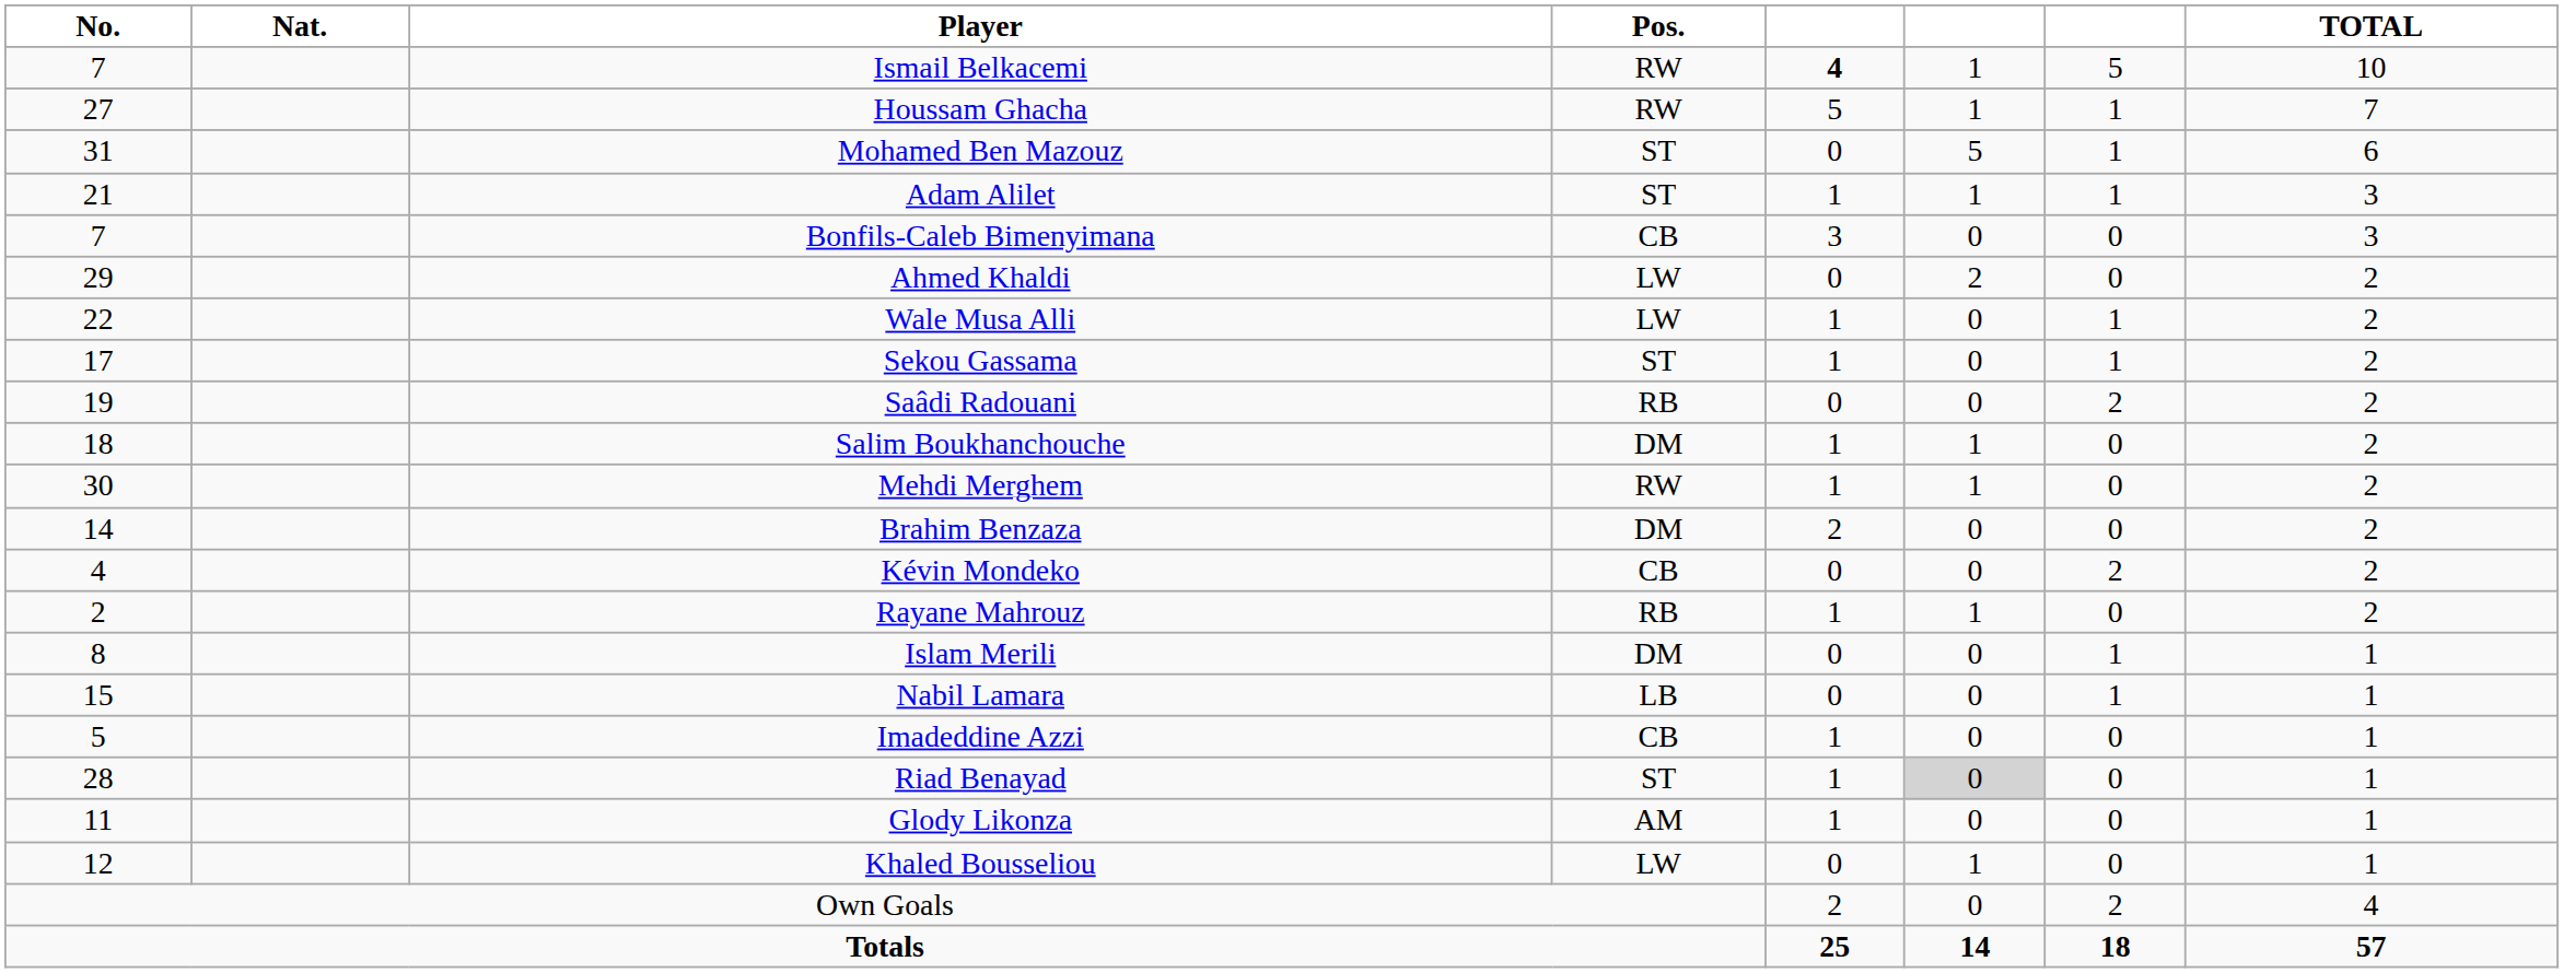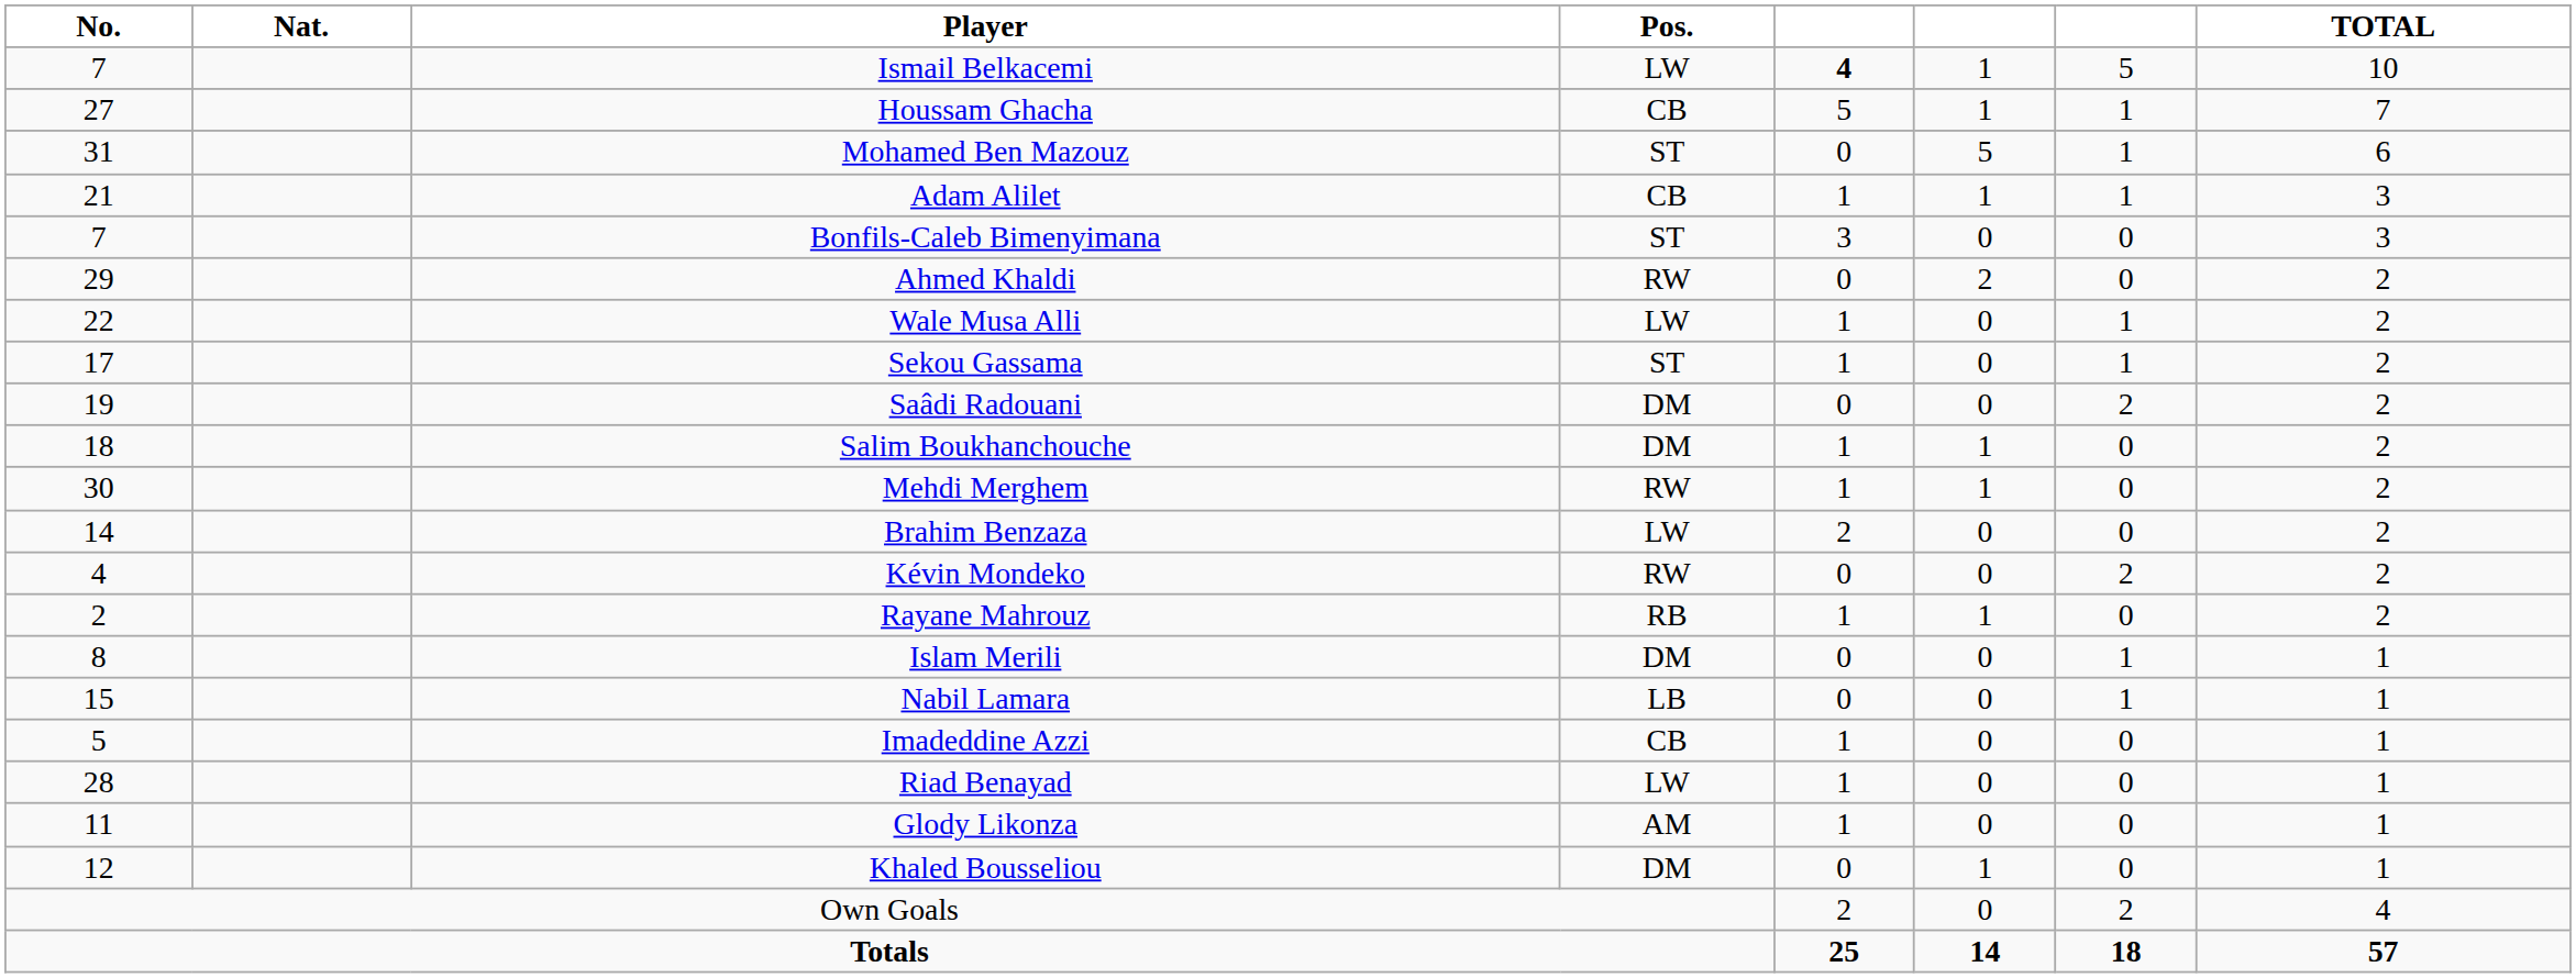 <table class="wikitable sortable alternance" style="font-size:96%; text-align:center; line-height:14px; width:65%;">
 <tr>
 <th style="background:white; color:black; text-align:center;">No.</th>
 <th style="background:white; color:black; text-align:center;">Nat.</th>
 <th style="background:white; color:black; text-align:center;">Player</th>
 <th style="background:white; color:black; text-align:center;">Pos.</th>
 <th style="background:white; color:black; text-align:center;"></th>
 <th style="background:white; color:black; text-align:center;"></th>
 <th style="background:white; color:black; text-align:center;"></th>
 <th style="background:white; color:black; text-align:center;">TOTAL</th>
 </tr>
 <tr>
 <td>7</td>
 <td></td>
 <td><a href='#'>Ismail Belkacemi</a></td>
-<td>RW</td>
+<td>LW</td>
 <td><strong>4</strong></td>
 <td>1</td>
 <td>5</td>
 <td>10</td>
 </tr>
 <tr>
 <td>27</td>
 <td></td>
 <td><a href='#'>Houssam Ghacha</a></td>
-<td>RW</td>
+<td>CB</td>
 <td>5</td>
 <td>1</td>
 <td>1</td>
 <td>7</td>
 </tr>
 <tr>
 <td>31</td>
 <td></td>
 <td><a href='#'>Mohamed Ben Mazouz</a></td>
 <td>ST</td>
 <td>0</td>
 <td>5</td>
 <td>1</td>
 <td>6</td>
 </tr>
 <tr>
 <td>21</td>
 <td></td>
 <td><a href='#'>Adam Alilet</a></td>
-<td>ST</td>
+<td>CB</td>
 <td>1</td>
 <td>1</td>
 <td>1</td>
 <td>3</td>
 </tr>
 <tr>
 <td>7</td>
 <td></td>
 <td><a href='#'>Bonfils-Caleb Bimenyimana</a></td>
-<td>CB</td>
+<td>ST</td>
 <td>3</td>
 <td>0</td>
 <td>0</td>
 <td>3</td>
 </tr>
 <tr>
 <td>29</td>
 <td></td>
 <td><a href='#'>Ahmed Khaldi</a></td>
-<td>LW</td>
+<td>RW</td>
 <td>0</td>
 <td>2</td>
 <td>0</td>
 <td>2</td>
 </tr>
 <tr>
 <td>22</td>
 <td></td>
 <td><a href='#'>Wale Musa Alli</a></td>
 <td>LW</td>
 <td>1</td>
 <td>0</td>
 <td>1</td>
 <td>2</td>
 </tr>
 <tr>
 <td>17</td>
 <td></td>
 <td><a href='#'>Sekou Gassama</a></td>
 <td>ST</td>
 <td>1</td>
 <td>0</td>
 <td>1</td>
 <td>2</td>
 </tr>
 <tr>
 <td>19</td>
 <td></td>
 <td><a href='#'>Saâdi Radouani</a></td>
-<td>RB</td>
+<td>DM</td>
 <td>0</td>
 <td>0</td>
 <td>2</td>
 <td>2</td>
 </tr>
 <tr>
 <td>18</td>
 <td></td>
 <td><a href='#'>Salim Boukhanchouche</a></td>
 <td>DM</td>
 <td>1</td>
 <td>1</td>
 <td>0</td>
 <td>2</td>
 </tr>
 <tr>
 <td>30</td>
 <td></td>
 <td><a href='#'>Mehdi Merghem</a></td>
 <td>RW</td>
 <td>1</td>
 <td>1</td>
 <td>0</td>
 <td>2</td>
 </tr>
 <tr>
 <td>14</td>
 <td></td>
 <td><a href='#'>Brahim Benzaza</a></td>
-<td>DM</td>
+<td>LW</td>
 <td>2</td>
 <td>0</td>
 <td>0</td>
 <td>2</td>
 </tr>
 <tr>
 <td>4</td>
 <td></td>
 <td><a href='#'>Kévin Mondeko</a></td>
-<td>CB</td>
+<td>RW</td>
 <td>0</td>
 <td>0</td>
 <td>2</td>
 <td>2</td>
 </tr>
 <tr>
 <td>2</td>
 <td></td>
 <td><a href='#'>Rayane Mahrouz</a></td>
 <td>RB</td>
 <td>1</td>
 <td>1</td>
 <td>0</td>
 <td>2</td>
 </tr>
 <tr>
 <td>8</td>
 <td></td>
 <td><a href='#'>Islam Merili</a></td>
 <td>DM</td>
 <td>0</td>
 <td>0</td>
 <td>1</td>
 <td>1</td>
 </tr>
 <tr>
 <td>15</td>
 <td></td>
 <td><a href='#'>Nabil Lamara</a></td>
 <td>LB</td>
 <td>0</td>
 <td>0</td>
 <td>1</td>
 <td>1</td>
 </tr>
 <tr>
 <td>5</td>
 <td></td>
 <td><a href='#'>Imadeddine Azzi</a></td>
 <td>CB</td>
 <td>1</td>
 <td>0</td>
 <td>0</td>
 <td>1</td>
 </tr>
 <tr>
 <td>28</td>
 <td></td>
 <td><a href='#'>Riad Benayad</a></td>
-<td>ST</td>
+<td>LW</td>
 <td>1</td>
-<td style="background: lightgrey;">0</td>
+<td>0</td>
 <td>0</td>
 <td>1</td>
 </tr>
 <tr>
 <td>11</td>
 <td></td>
 <td><a href='#'>Glody Likonza</a></td>
 <td>AM</td>
 <td>1</td>
 <td>0</td>
 <td>0</td>
 <td>1</td>
 </tr>
 <tr>
 <td>12</td>
 <td></td>
 <td><a href='#'>Khaled Bousseliou</a></td>
-<td>LW</td>
+<td>DM</td>
 <td>0</td>
 <td>1</td>
 <td>0</td>
 <td>1</td>
 </tr>
 <tr class="sortbottom">
 <td colspan="4">Own Goals</td>
 <td>2</td>
 <td>0</td>
 <td>2</td>
 <td>4</td>
 </tr>
 <tr class="sortbottom">
 <td colspan="4"><strong>Totals</strong></td>
 <td><strong>25</strong></td>
 <td><strong>14</strong></td>
 <td><strong>18</strong></td>
 <td><strong>57</strong></td>
 </tr>
 </table>
